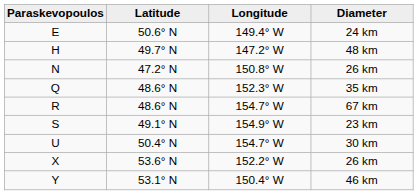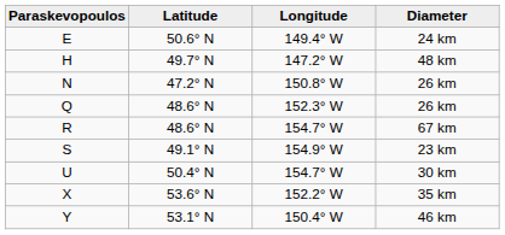 <table class="wikitable">
 <tr>
 <th width="25%" style="background:#eeeeee;">Paraskevopoulos</th>
 <th width="25%" style="background:#eeeeee;">Latitude</th>
 <th width="25%" style="background:#eeeeee;">Longitude</th>
 <th width="25%" style="background:#eeeeee;">Diameter</th>
 </tr>
 <tr>
 <td align="center">E</td>
 <td align="center">50.6° N</td>
 <td align="center">149.4° W</td>
 <td align="center">24 km</td>
 </tr>
 <tr>
 <td align="center">H</td>
 <td align="center">49.7° N</td>
 <td align="center">147.2° W</td>
 <td align="center">48 km</td>
 </tr>
 <tr>
 <td align="center">N</td>
 <td align="center">47.2° N</td>
 <td align="center">150.8° W</td>
 <td align="center">26 km</td>
 </tr>
 <tr>
 <td align="center">Q</td>
 <td align="center">48.6° N</td>
 <td align="center">152.3° W</td>
-<td align="center">35 km</td>
+<td align="center">26 km</td>
 </tr>
 <tr>
 <td align="center">R</td>
 <td align="center">48.6° N</td>
 <td align="center">154.7° W</td>
 <td align="center">67 km</td>
 </tr>
 <tr>
 <td align="center">S</td>
 <td align="center">49.1° N</td>
 <td align="center">154.9° W</td>
 <td align="center">23 km</td>
 </tr>
 <tr>
 <td align="center">U</td>
 <td align="center">50.4° N</td>
 <td align="center">154.7° W</td>
 <td align="center">30 km</td>
 </tr>
 <tr>
 <td align="center">X</td>
 <td align="center">53.6° N</td>
 <td align="center">152.2° W</td>
-<td align="center">26 km</td>
+<td align="center">35 km</td>
 </tr>
 <tr>
 <td align="center">Y</td>
 <td align="center">53.1° N</td>
 <td align="center">150.4° W</td>
 <td align="center">46 km</td>
 </tr>
 </table>
